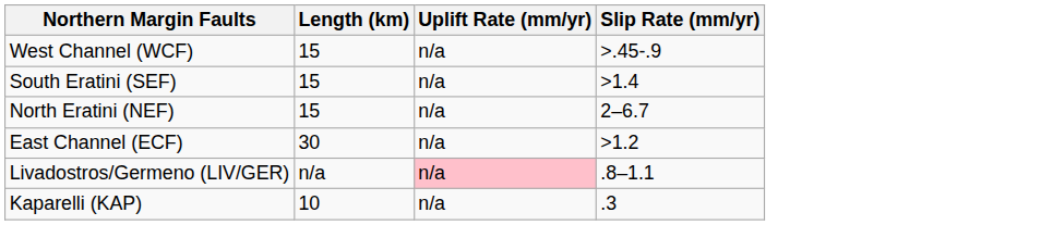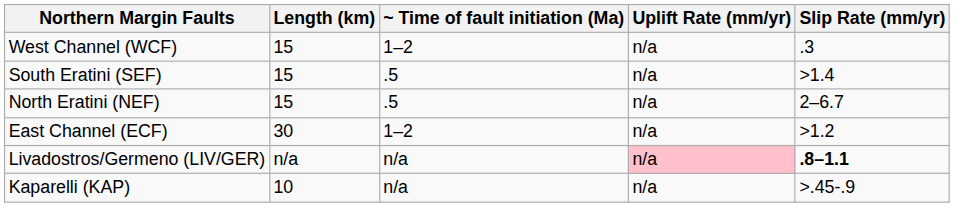 <table class="wikitable">
 <tr>
 <th>Northern Margin Faults</th>
 <th>Length (km)</th>
+<th>~ Time of fault initiation (Ma)</th>
 <th>Uplift Rate (mm/yr)</th>
 <th>Slip Rate (mm/yr)</th>
 </tr>
 <tr>
 <td>West Channel (WCF)</td>
 <td>15</td>
+<td>1–2</td>
 <td>n/a</td>
-<td>>.45-.9</td>
+<td>.3</td>
 </tr>
 <tr>
 <td>South Eratini (SEF)</td>
 <td>15</td>
+<td>.5</td>
 <td>n/a</td>
 <td>>1.4</td>
 </tr>
 <tr>
 <td>North Eratini (NEF)</td>
 <td>15</td>
+<td>.5</td>
 <td>n/a</td>
 <td>2–6.7</td>
 </tr>
 <tr>
 <td>East Channel (ECF)</td>
 <td>30</td>
+<td>1–2</td>
 <td>n/a</td>
 <td>>1.2</td>
 </tr>
 <tr>
 <td>Livadostros/Germeno (LIV/GER)</td>
 <td>n/a</td>
+<td>n/a</td>
 <td style="background: pink;">n/a</td>
-<td>.8–1.1</td>
+<td><strong>.8–1.1</strong></td>
 </tr>
 <tr>
 <td>Kaparelli (KAP)</td>
 <td>10</td>
 <td>n/a</td>
-<td>.3</td>
+<td>n/a</td>
+<td>>.45-.9</td>
 </tr>
 </table>
